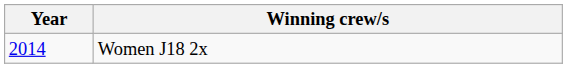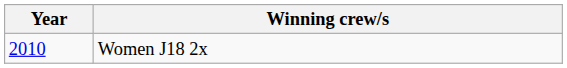 <table class="wikitable">
 <tr>
 <th width=70>Year</th>
 <th width=400>Winning crew/s</th>
 </tr>
 <tr>
-<td><a href='#'>2014</a></td>
+<td><a href='#'>2010</a></td>
 <td>Women J18 2x </td>
 </tr>
 </table>
